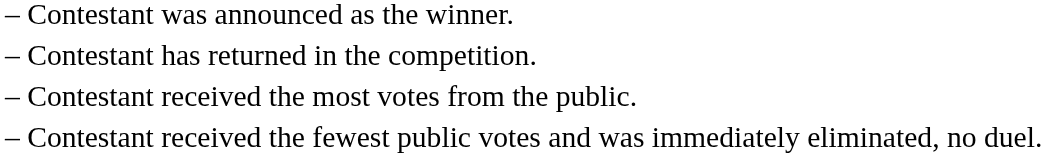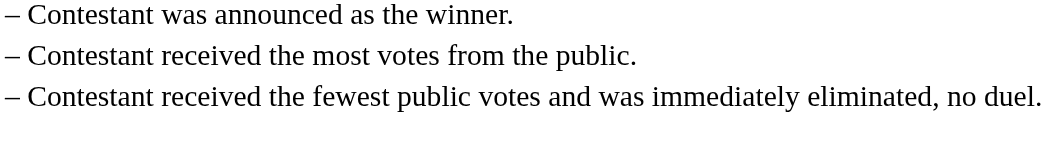 <table>
 <tr>
 <td> –</td>
 <td>Contestant was announced as the winner.</td>
-</tr>
-<tr>
-<td> –</td>
-<td>Contestant has returned in the competition.</td>
 </tr>
 <tr>
 <td> –</td>
 <td>Contestant received the most votes from the public.</td>
 </tr>
 <tr>
 <td> –</td>
 <td>Contestant received the fewest public votes and was immediately eliminated, no duel.</td>
 </tr>
 </table>
